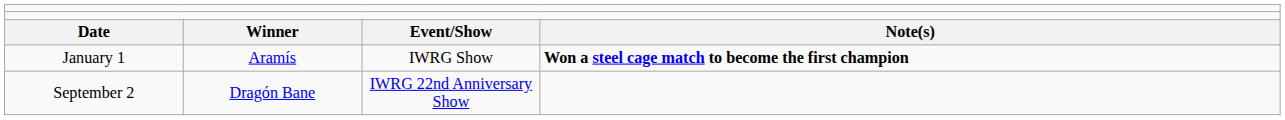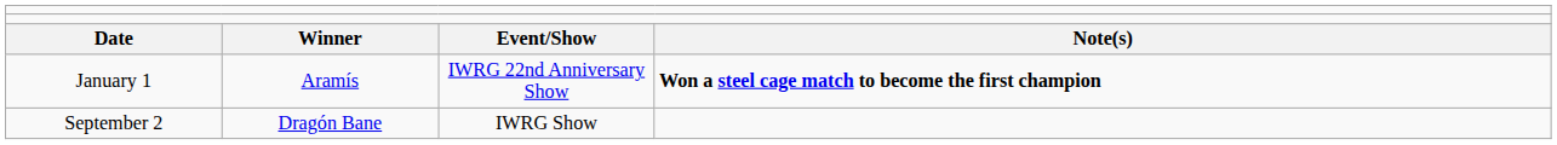 <table class="wikitable" style="text-align:center; width:100%;">
 <tr>
 <td colspan="5"></td>
 </tr>
 <tr>
 <td colspan="5"></td>
 </tr>
 <tr>
 <th style="width:14%;">Date</th>
 <th style="width:14%;">Winner</th>
 <th style="width:14%;">Event/Show</th>
 <th style="width:58%;">Note(s)</th>
 </tr>
 <tr>
 <td>January 1</td>
 <td><a href='#'>Aramís</a></td>
-<td>IWRG Show</td>
+<td><a href='#'>IWRG 22nd Anniversary Show</a></td>
 <td align=left><strong>Won a <a href='#'>steel cage match</a> to become the first champion</strong></td>
 </tr>
 <tr>
 <td>September 2</td>
 <td><a href='#'>Dragón Bane</a></td>
-<td><a href='#'>IWRG 22nd Anniversary Show</a></td>
+<td>IWRG Show</td>
 <td></td>
 </tr>
 </table>
